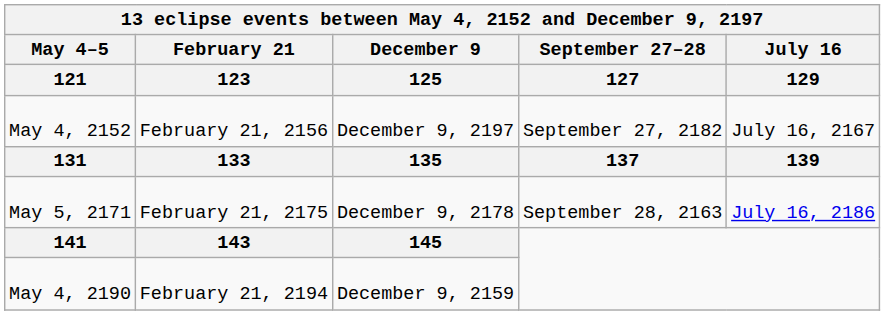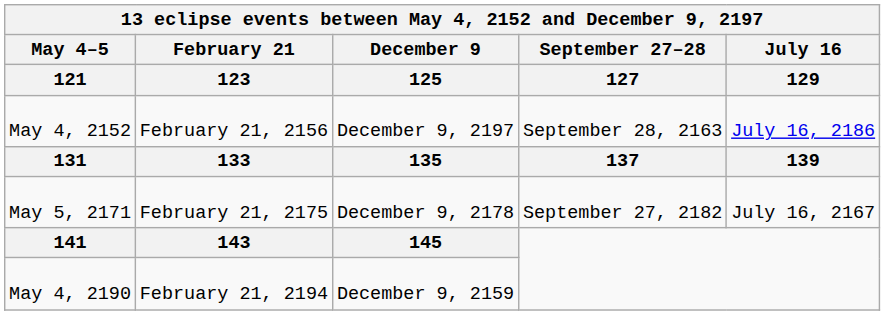 <table class="wikitable mw-collapsible mw-collapsed">
 <tr>
 <th colspan=5>13 eclipse events between May 4, 2152 and December 9, 2197</th>
 </tr>
 <tr>
 <th>May 4–5</th>
 <th>February 21</th>
 <th>December 9</th>
 <th>September 27–28</th>
 <th>July 16</th>
 </tr>
 <tr>
 <th>121</th>
 <th>123</th>
 <th>125</th>
 <th>127</th>
 <th>129</th>
 </tr>
 <tr style="text-align:center;">
 <td><br>May 4, 2152</td>
 <td><br>February 21, 2156</td>
 <td><br>December 9, 2197</td>
-<td><br>September 27, 2182</td>
-<td><br>July 16, 2167</td>
+<td><br>September 28, 2163</td>
+<td><br><a href='#'>July 16, 2186</a></td>
 </tr>
 <tr>
 <th>131</th>
 <th>133</th>
 <th>135</th>
 <th>137</th>
 <th>139</th>
 </tr>
 <tr style="text-align:center;">
 <td><br>May 5, 2171</td>
 <td><br>February 21, 2175</td>
 <td><br>December 9, 2178</td>
-<td><br>September 28, 2163</td>
-<td><br><a href='#'>July 16, 2186</a></td>
+<td><br>September 27, 2182</td>
+<td><br>July 16, 2167</td>
 </tr>
 <tr>
 <th>141</th>
 <th>143</th>
 <th>145</th>
 </tr>
 <tr style="text-align:center;">
 <td><br>May 4, 2190</td>
 <td><br>February 21, 2194</td>
 <td><br>December 9, 2159</td>
 </tr>
 </table>
